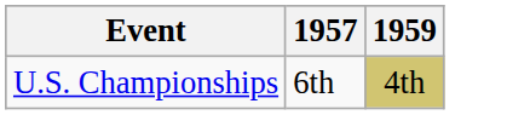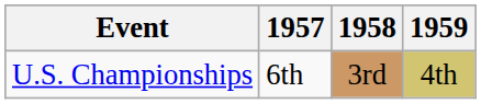 <table class="wikitable">
 <tr>
 <th>Event</th>
 <th>1957</th>
+<th>1958</th>
 <th>1959</th>
 </tr>
 <tr>
 <td><a href='#'>U.S. Championships</a></td>
 <td>6th</td>
+<td align="center" bgcolor="CC9966">3rd</td>
 <td align="center" bgcolor="d1c571">4th</td>
 </tr>
 </table>
